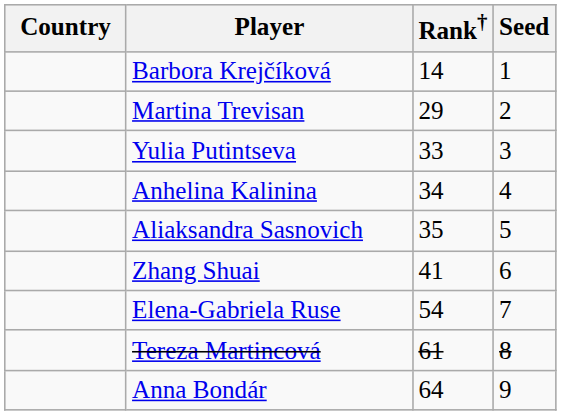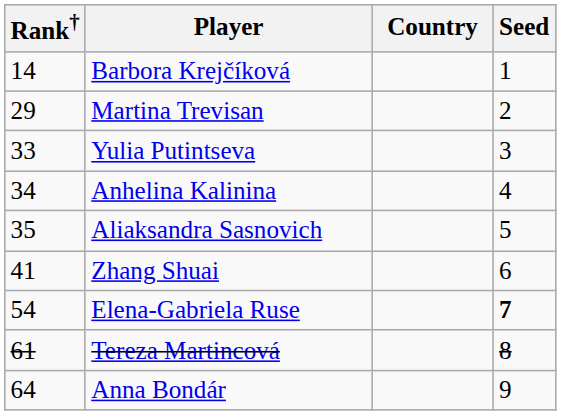 <table class="sortable wikitable nowrap">
 <tr>
+<th>Rank<sup>†</sup></th>
+<th width="175">Player</th>
 <th width="70">Country</th>
-<th width="175">Player</th>
-<th>Rank<sup>†</sup></th>
 <th>Seed</th>
 </tr>
 <tr>
+<td>14</td>
+<td><a href='#'>Barbora Krejčíková</a></td>
 <td></td>
-<td><a href='#'>Barbora Krejčíková</a></td>
-<td>14</td>
 <td>1</td>
 </tr>
 <tr>
+<td>29</td>
+<td><a href='#'>Martina Trevisan</a></td>
 <td></td>
-<td><a href='#'>Martina Trevisan</a></td>
-<td>29</td>
 <td>2</td>
 </tr>
 <tr>
+<td>33</td>
+<td><a href='#'>Yulia Putintseva</a></td>
 <td></td>
-<td><a href='#'>Yulia Putintseva</a></td>
-<td>33</td>
 <td>3</td>
 </tr>
 <tr>
+<td>34</td>
+<td><a href='#'>Anhelina Kalinina</a></td>
 <td></td>
-<td><a href='#'>Anhelina Kalinina</a></td>
-<td>34</td>
 <td>4</td>
 </tr>
 <tr>
+<td>35</td>
+<td><a href='#'>Aliaksandra Sasnovich</a></td>
 <td></td>
-<td><a href='#'>Aliaksandra Sasnovich</a></td>
-<td>35</td>
 <td>5</td>
 </tr>
 <tr>
+<td>41</td>
+<td><a href='#'>Zhang Shuai</a></td>
 <td></td>
-<td><a href='#'>Zhang Shuai</a></td>
-<td>41</td>
 <td>6</td>
 </tr>
 <tr>
+<td>54</td>
+<td><a href='#'>Elena-Gabriela Ruse</a></td>
 <td></td>
-<td><a href='#'>Elena-Gabriela Ruse</a></td>
-<td>54</td>
-<td>7</td>
+<td><strong>7</strong></td>
 </tr>
 <tr>
+<td><s>61</s></td>
+<td><s><a href='#'>Tereza Martincová</a></s></td>
 <td><s></s></td>
-<td><s><a href='#'>Tereza Martincová</a></s></td>
-<td><s>61</s></td>
 <td><s>8</s></td>
 </tr>
 <tr>
+<td>64</td>
+<td><a href='#'>Anna Bondár</a></td>
 <td></td>
-<td><a href='#'>Anna Bondár</a></td>
-<td>64</td>
 <td>9</td>
 </tr>
 </table>
